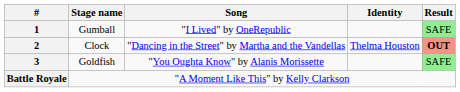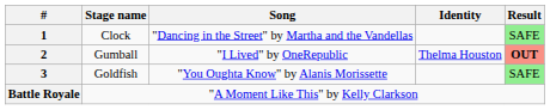 <table class="wikitable plainrowheaders" style="text-align: center;">
 <tr>
 <th>#</th>
 <th>Stage name</th>
 <th>Song</th>
 <th>Identity</th>
 <th>Result</th>
 </tr>
 <tr>
 <th>1</th>
-<td>Gumball</td>
-<td>"<a href='#'>I Lived</a>" by <a href='#'>OneRepublic</a></td>
+<td>Clock</td>
+<td>"<a href='#'>Dancing in the Street</a>" by <a href='#'>Martha and the Vandellas</a></td>
 <td></td>
 <td bgcolor=lightgreen>SAFE</td>
 </tr>
 <tr>
 <th>2</th>
-<td>Clock</td>
-<td>"<a href='#'>Dancing in the Street</a>" by <a href='#'>Martha and the Vandellas</a></td>
+<td>Gumball</td>
+<td>"<a href='#'>I Lived</a>" by <a href='#'>OneRepublic</a></td>
 <td><a href='#'>Thelma Houston</a></td>
 <td bgcolor=#F99185><strong>OUT</strong></td>
 </tr>
 <tr Thelma Houston>
 <th>3</th>
 <td>Goldfish</td>
 <td>"<a href='#'>You Oughta Know</a>" by <a href='#'>Alanis Morissette</a></td>
 <td></td>
 <td bgcolor=lightgreen>SAFE</td>
 </tr>
 <tr>
 <th>Battle Royale</th>
 <td colspan="4">"<a href='#'>A Moment Like This</a>" by <a href='#'>Kelly Clarkson</a></td>
 </tr>
 </table>
